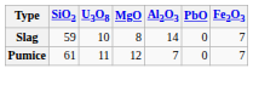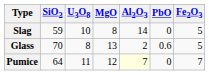 <table class="wikitable" style="text-align:right">
 <tr>
 <th scope="col">Type</th>
 <th scope="col"><a href='#'>SiO<sub>2</sub></a></th>
 <th scope="col"><a href='#'>U<sub>3</sub>O<sub>8</sub></a></th>
 <th scope="col"><a href='#'>MgO</a></th>
 <th scope="col"><a href='#'>Al<sub>2</sub>O<sub>3</sub></a></th>
 <th scope="col"><a href='#'>PbO</a></th>
 <th scope="col"><a href='#'>Fe<sub>2</sub>O<sub>3</sub></a></th>
 </tr>
 <tr>
 <th scope="row">Slag</th>
 <td>59</td>
 <td>10</td>
 <td>8</td>
 <td>14</td>
 <td>0</td>
-<td>7</td>
+<td>5</td>
+</tr>
+<tr>
+<th scope="row">Glass</th>
+<td>70</td>
+<td>8</td>
+<td>13</td>
+<td>2</td>
+<td>0.6</td>
+<td>5</td>
 </tr>
 <tr>
 <th scope="row">Pumice</th>
-<td>61</td>
+<td>64</td>
 <td>11</td>
 <td>12</td>
-<td>7</td>
+<td style="background: lightyellow;">7</td>
 <td>0</td>
 <td>7</td>
 </tr>
 </table>
